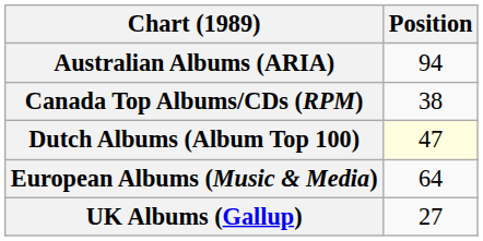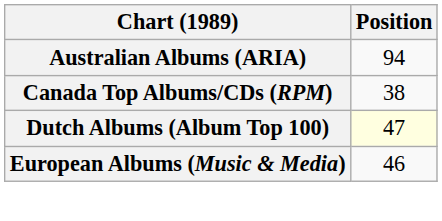 <table class="wikitable sortable plainrowheaders" style="text-align:center">
 <tr>
 <th scope="col">Chart (1989)</th>
 <th scope="col">Position</th>
 </tr>
 <tr>
 <th scope="row">Australian Albums (ARIA)</th>
 <td>94</td>
 </tr>
 <tr>
 <th scope="row">Canada Top Albums/CDs (<em>RPM</em>)</th>
 <td>38</td>
 </tr>
 <tr>
 <th scope="row">Dutch Albums (Album Top 100)</th>
 <td style="background: lightyellow;">47</td>
 </tr>
 <tr>
 <th scope="row">European Albums (<em>Music & Media</em>)</th>
-<td>64</td>
-</tr>
-<tr>
-<th scope="row">UK Albums (<a href='#'>Gallup</a>)</th>
-<td>27</td>
+<td>46</td>
 </tr>
 </table>
